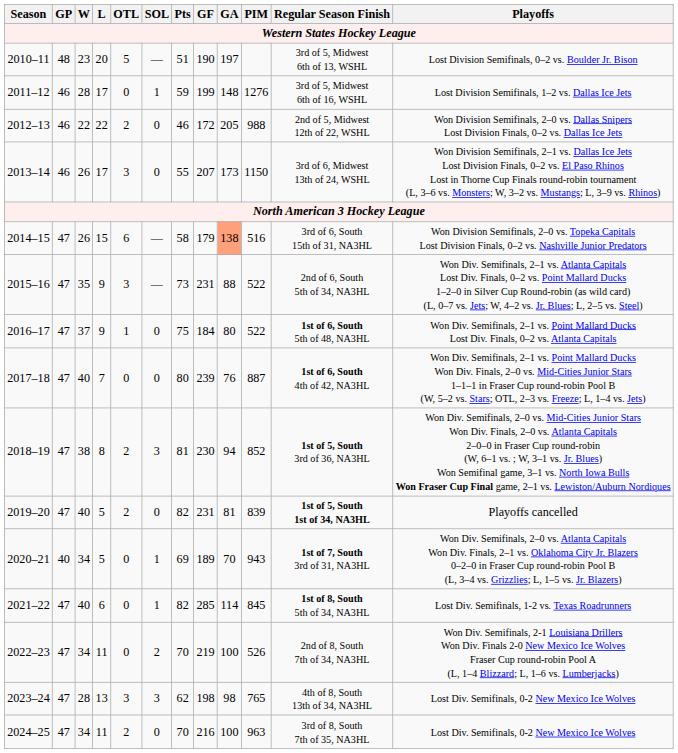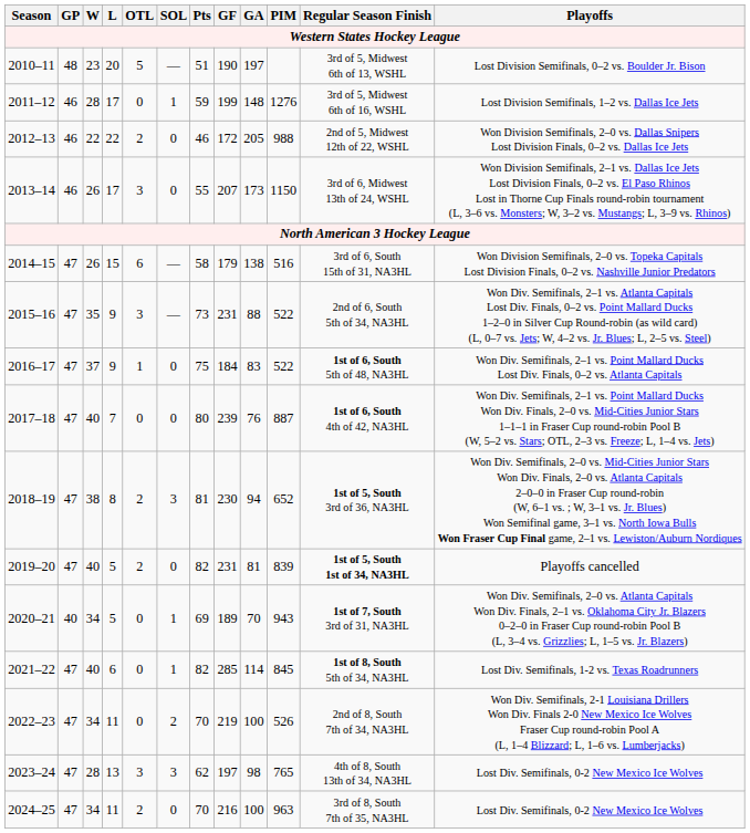 <table class="wikitable" style="text-align:center">
 <tr>
 <th>Season</th>
 <th>GP</th>
 <th>W</th>
 <th>L</th>
 <th>OTL</th>
 <th>SOL</th>
 <th>Pts</th>
 <th>GF</th>
 <th>GA</th>
 <th>PIM</th>
 <th>Regular Season Finish</th>
 <th>Playoffs</th>
 </tr>
 <tr bgcolor="#ffeeee">
 <td colspan="12"><strong><em>Western States Hockey League</em></strong></td>
 </tr>
 <tr>
 <td>2010–11</td>
 <td>48</td>
 <td>23</td>
 <td>20</td>
 <td>5</td>
 <td>—</td>
 <td>51</td>
 <td>190</td>
 <td>197</td>
 <td></td>
 <td><small>3rd of 5, Midwest<br>6th of 13, WSHL</small></td>
 <td><small>Lost Division Semifinals, 0–2 vs. <a href='#'>Boulder Jr. Bison</a></small></td>
 </tr>
 <tr>
 <td>2011–12</td>
 <td>46</td>
 <td>28</td>
 <td>17</td>
 <td>0</td>
 <td>1</td>
 <td>59</td>
 <td>199</td>
 <td>148</td>
 <td>1276</td>
 <td><small>3rd of 5, Midwest<br>6th of 16, WSHL</small></td>
 <td><small>Lost Division Semifinals, 1–2 vs. <a href='#'>Dallas Ice Jets</a></small></td>
 </tr>
 <tr>
 <td>2012–13</td>
 <td>46</td>
 <td>22</td>
 <td>22</td>
 <td>2</td>
 <td>0</td>
 <td>46</td>
 <td>172</td>
 <td>205</td>
 <td>988</td>
 <td><small>2nd of 5, Midwest<br>12th of 22, WSHL</small></td>
 <td><small>Won Division Semifinals, 2–0 vs. <a href='#'>Dallas Snipers</a><br>Lost Division Finals, 0–2 vs. <a href='#'>Dallas Ice Jets</a></small></td>
 </tr>
 <tr>
 <td>2013–14</td>
 <td>46</td>
 <td>26</td>
 <td>17</td>
 <td>3</td>
 <td>0</td>
 <td>55</td>
 <td>207</td>
 <td>173</td>
 <td>1150</td>
 <td><small>3rd of 6, Midwest<br>13th of 24, WSHL</small></td>
 <td><small>Won Division Semifinals, 2–1 vs. <a href='#'>Dallas Ice Jets</a><br>Lost Division Finals, 0–2 vs. <a href='#'>El Paso Rhinos</a><br>Lost in Thorne Cup Finals round-robin tournament<br>(L, 3–6 vs. <a href='#'>Monsters</a>; W, 3–2 vs. <a href='#'>Mustangs</a>; L, 3–9 vs. <a href='#'>Rhinos</a>)</small></td>
 </tr>
 <tr bgcolor="#ffeeee">
 <td colspan="12"><strong><em>North American 3 Hockey League</em></strong></td>
 </tr>
 <tr>
 <td>2014–15</td>
 <td>47</td>
 <td>26</td>
 <td>15</td>
 <td>6</td>
 <td>—</td>
 <td>58</td>
 <td>179</td>
-<td style="background: lightsalmon;">138</td>
+<td>138</td>
 <td>516</td>
 <td><small>3rd of 6, South<br>15th of 31, NA3HL</small></td>
 <td><small>Won Division Semifinals, 2–0 vs. <a href='#'>Topeka Capitals</a><br>Lost Division Finals, 0–2 vs. <a href='#'>Nashville Junior Predators</a></small></td>
 </tr>
 <tr>
 <td>2015–16</td>
 <td>47</td>
 <td>35</td>
 <td>9</td>
 <td>3</td>
 <td>—</td>
 <td>73</td>
 <td>231</td>
 <td>88</td>
 <td>522</td>
 <td><small>2nd of 6, South<br>5th of 34, NA3HL</small></td>
 <td><small>Won Div. Semifinals, 2–1 vs. <a href='#'>Atlanta Capitals</a><br>Lost Div. Finals, 0–2 vs. <a href='#'>Point Mallard Ducks</a><br>1–2–0 in Silver Cup Round-robin (as wild card)<br>(L, 0–7 vs. <a href='#'>Jets</a>; W, 4–2 vs. <a href='#'>Jr. Blues</a>; L, 2–5 vs. <a href='#'>Steel</a>)</small></td>
 </tr>
 <tr>
 <td>2016–17</td>
 <td>47</td>
 <td>37</td>
 <td>9</td>
 <td>1</td>
 <td>0</td>
 <td>75</td>
 <td>184</td>
-<td>80</td>
+<td>83</td>
 <td>522</td>
 <td><small><strong>1st of 6, South</strong><br>5th of 48, NA3HL</small></td>
 <td><small>Won Div. Semifinals, 2–1 vs. <a href='#'>Point Mallard Ducks</a><br>Lost Div. Finals, 0–2 vs. <a href='#'>Atlanta Capitals</a></small></td>
 </tr>
 <tr>
 <td>2017–18</td>
 <td>47</td>
 <td>40</td>
 <td>7</td>
 <td>0</td>
 <td>0</td>
 <td>80</td>
 <td>239</td>
 <td>76</td>
 <td>887</td>
 <td><small><strong>1st of 6, South</strong><br>4th of 42, NA3HL</small></td>
 <td><small>Won Div. Semifinals, 2–1 vs. <a href='#'>Point Mallard Ducks</a><br>Won Div. Finals, 2–0 vs. <a href='#'>Mid-Cities Junior Stars</a><br>1–1–1 in Fraser Cup round-robin Pool B<br>(W, 5–2 vs. <a href='#'>Stars</a>; OTL, 2–3 vs. <a href='#'>Freeze</a>; L, 1–4 vs. <a href='#'>Jets</a>)</small></td>
 </tr>
 <tr>
 <td>2018–19</td>
 <td>47</td>
 <td>38</td>
 <td>8</td>
 <td>2</td>
 <td>3</td>
 <td>81</td>
 <td>230</td>
 <td>94</td>
-<td>852</td>
+<td>652</td>
 <td><small><strong>1st of 5, South</strong><br>3rd of 36, NA3HL</small></td>
 <td><small>Won Div. Semifinals, 2–0 vs. <a href='#'>Mid-Cities Junior Stars</a><br>Won Div. Finals, 2–0 vs. <a href='#'>Atlanta Capitals</a><br>2–0–0 in Fraser Cup round-robin<br>(W, 6–1 vs. ; W, 3–1 vs. <a href='#'>Jr. Blues</a>)<br>Won Semifinal game, 3–1 vs. <a href='#'>North Iowa Bulls</a><br><strong>Won Fraser Cup Final</strong> game, 2–1 vs. <a href='#'>Lewiston/Auburn Nordiques</a></small></td>
 </tr>
 <tr>
 <td>2019–20</td>
 <td>47</td>
 <td>40</td>
 <td>5</td>
 <td>2</td>
 <td>0</td>
 <td>82</td>
 <td>231</td>
 <td>81</td>
 <td>839</td>
 <td><small><strong>1st of 5, South<br>1st of 34, NA3HL</strong></small></td>
 <td>Playoffs cancelled</td>
 </tr>
 <tr>
 <td>2020–21</td>
 <td>40</td>
 <td>34</td>
 <td>5</td>
 <td>0</td>
 <td>1</td>
 <td>69</td>
 <td>189</td>
 <td>70</td>
 <td>943</td>
 <td><small><strong>1st of 7, South</strong><br>3rd of 31, NA3HL</small></td>
 <td><small>Won Div. Semifinals, 2–0 vs. <a href='#'>Atlanta Capitals</a><br>Won Div. Finals, 2–1 vs. <a href='#'>Oklahoma City Jr. Blazers</a><br>0–2–0 in Fraser Cup round-robin Pool B<br>(L, 3–4 vs. <a href='#'>Grizzlies</a>; L, 1–5 vs. <a href='#'>Jr. Blazers</a>)</small></td>
 </tr>
 <tr>
 <td>2021–22</td>
 <td>47</td>
 <td>40</td>
 <td>6</td>
 <td>0</td>
 <td>1</td>
 <td>82</td>
 <td>285</td>
 <td>114</td>
 <td>845</td>
 <td><small><strong>1st of 8, South</strong><br>5th of 34, NA3HL</small></td>
 <td><small>Lost Div. Semifinals, 1-2 vs. <a href='#'>Texas Roadrunners</a></small></td>
 </tr>
 <tr>
 <td>2022–23</td>
 <td>47</td>
 <td>34</td>
 <td>11</td>
 <td>0</td>
 <td>2</td>
 <td>70</td>
 <td>219</td>
 <td>100</td>
 <td>526</td>
 <td><small>2nd of 8, South<br>7th of 34, NA3HL</small></td>
 <td><small>Won Div. Semifinals, 2-1 <a href='#'>Louisiana Drillers</a><br>Won Div. Finals 2-0 <a href='#'>New Mexico Ice Wolves</a><br>Fraser Cup round-robin Pool A<br>(L, 1–4 <a href='#'>Blizzard</a>; L, 1–6 vs. <a href='#'>Lumberjacks</a>)</small></td>
 </tr>
 <tr>
 <td>2023–24</td>
 <td>47</td>
 <td>28</td>
 <td>13</td>
 <td>3</td>
 <td>3</td>
 <td>62</td>
-<td>198</td>
+<td>197</td>
 <td>98</td>
 <td>765</td>
 <td><small>4th of 8, South<br>13th of 34, NA3HL</small></td>
 <td><small>Lost Div. Semifinals, 0-2 <a href='#'>New Mexico Ice Wolves</a></small></td>
 </tr>
 <tr>
 <td>2024–25</td>
 <td>47</td>
 <td>34</td>
 <td>11</td>
 <td>2</td>
 <td>0</td>
 <td>70</td>
 <td>216</td>
 <td>100</td>
 <td>963</td>
 <td><small>3rd of 8, South<br>7th of 35, NA3HL</small></td>
 <td><small>Lost Div. Semifinals, 0-2 <a href='#'>New Mexico Ice Wolves</a></small></td>
 </tr>
 </table>
